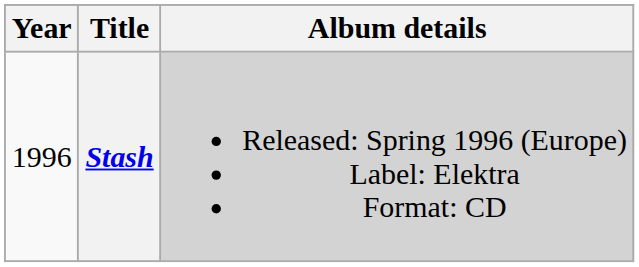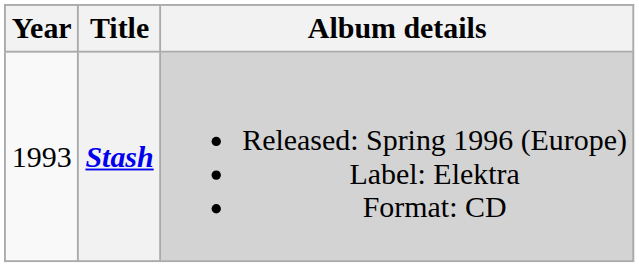 <table class="wikitable plainrowheaders" style="text-align:center;" border="1">
 <tr>
 <th scope="col">Year</th>
 <th scope="col">Title</th>
 <th scope="col">Album details</th>
 </tr>
 <tr>
-<td>1996</td>
+<td>1993</td>
 <th scope="row"><em><a href='#'>Stash</a></em></th>
 <td style="background: lightgrey;"><br><ul><li>Released: Spring 1996 (Europe)</li><li>Label: Elektra</li><li>Format: CD</li></ul></td>
 </tr>
 </table>
